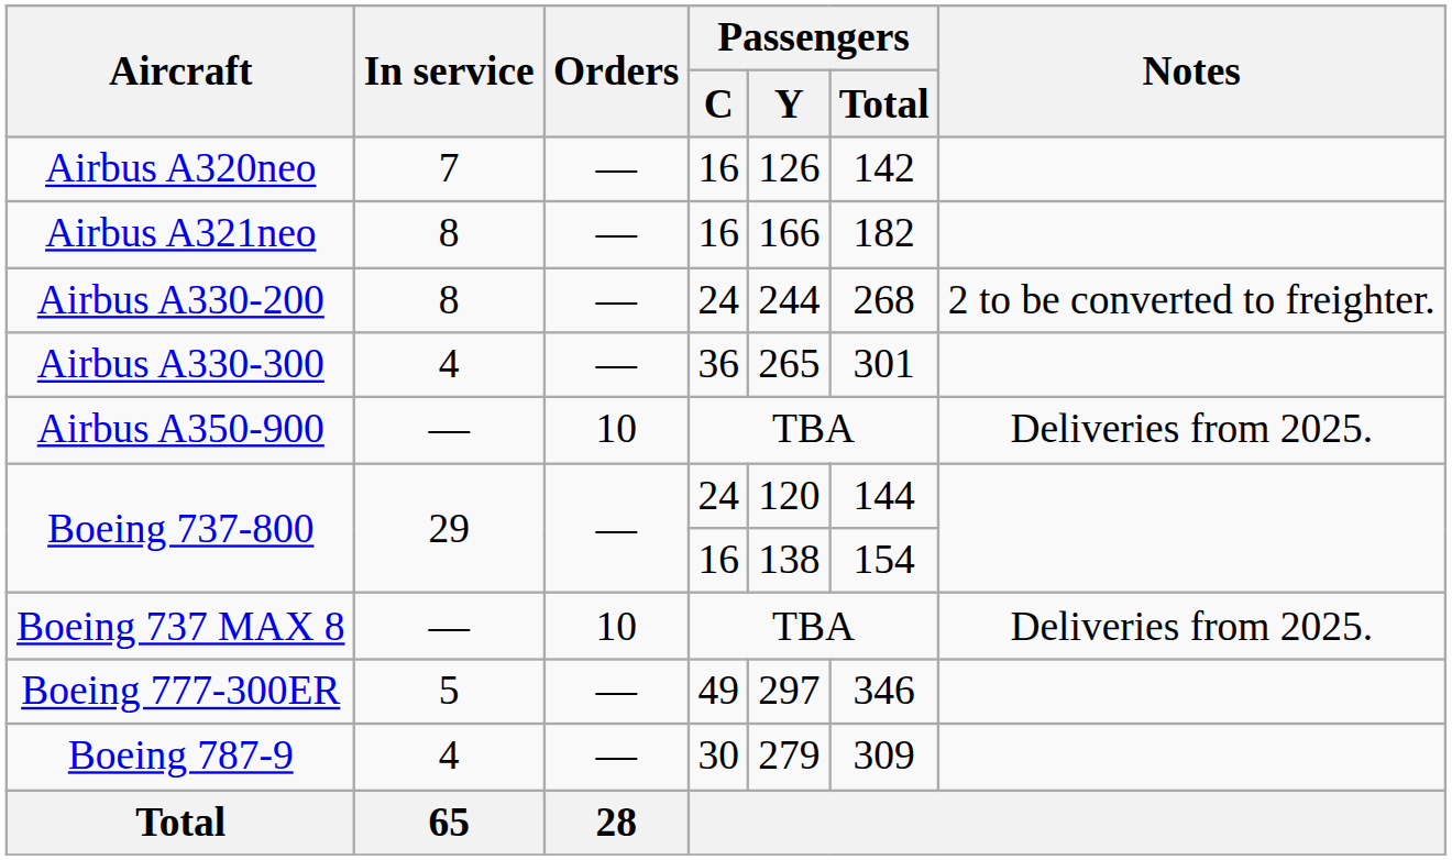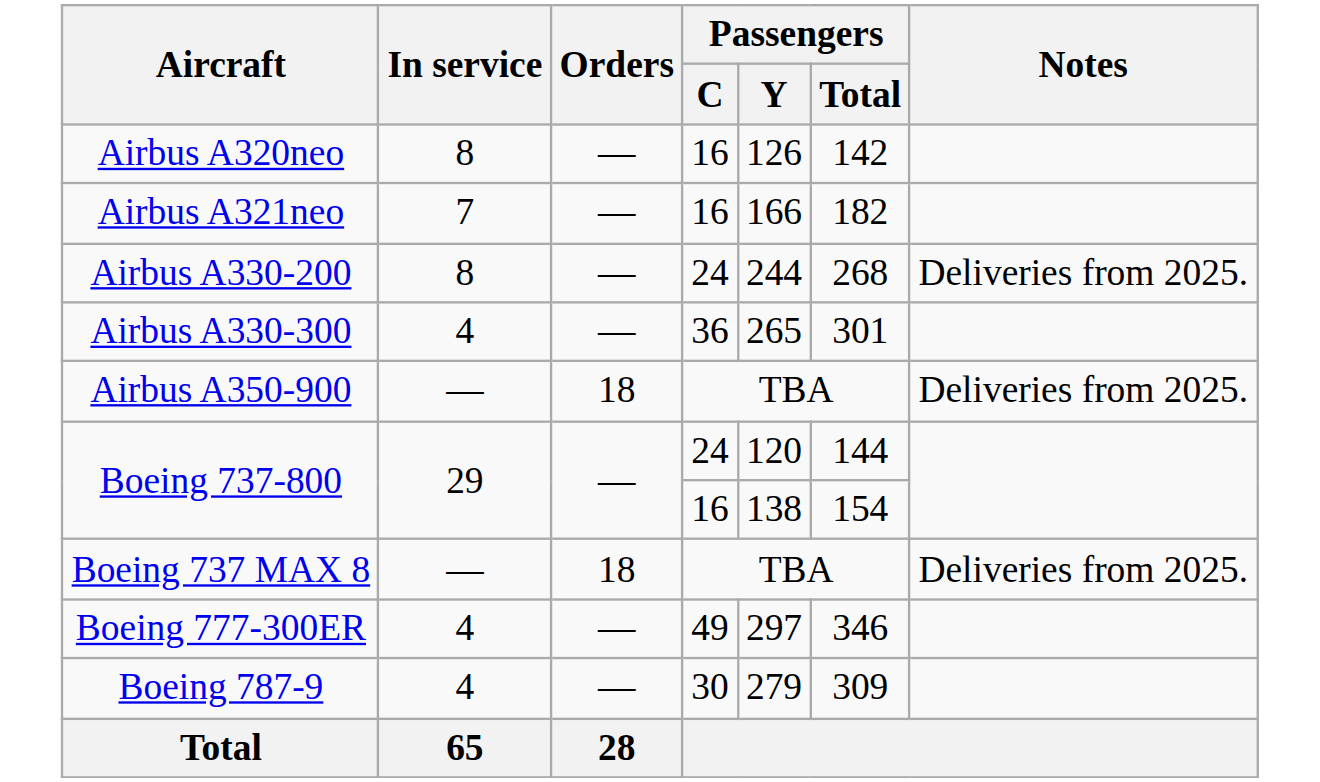 <table class="wikitable" style="text-align:center; margin:auto;">
 <tr>
 <th rowspan="2">Aircraft</th>
 <th rowspan="2">In service</th>
 <th rowspan="2">Orders</th>
 <th colspan="3">Passengers</th>
 <th rowspan="2">Notes</th>
 </tr>
 <tr>
 <th><abbr>C</abbr></th>
 <th><abbr>Y</abbr></th>
 <th>Total</th>
 </tr>
 <tr>
 <td><a href='#'>Airbus A320neo</a></td>
-<td>7</td>
+<td>8</td>
 <td>—</td>
 <td>16</td>
 <td>126</td>
 <td>142</td>
 <td></td>
 </tr>
 <tr>
 <td><a href='#'>Airbus A321neo</a></td>
-<td>8</td>
+<td>7</td>
 <td>—</td>
 <td>16</td>
 <td>166</td>
 <td>182</td>
 <td></td>
 </tr>
 <tr>
 <td><a href='#'>Airbus A330-200</a></td>
 <td>8</td>
 <td>—</td>
 <td>24</td>
 <td>244</td>
 <td>268</td>
-<td>2 to be converted to freighter.</td>
+<td>Deliveries from 2025.</td>
 </tr>
 <tr>
 <td><a href='#'>Airbus A330-300</a></td>
 <td>4</td>
 <td>—</td>
 <td>36</td>
 <td>265</td>
 <td>301</td>
 <td></td>
 </tr>
 <tr>
 <td><a href='#'>Airbus A350-900</a></td>
 <td>—</td>
-<td>10</td>
+<td>18</td>
 <td colspan="3"><abbr>TBA</abbr></td>
 <td>Deliveries from 2025.</td>
 </tr>
 <tr>
 <td rowspan="2"><a href='#'>Boeing 737-800</a></td>
 <td rowspan="2">29</td>
 <td rowspan="2">—</td>
 <td>24</td>
 <td>120</td>
 <td>144</td>
 <td rowspan="2"></td>
 </tr>
 <tr>
 <td>16</td>
 <td>138</td>
 <td>154</td>
 </tr>
 <tr>
 <td><a href='#'>Boeing 737 MAX 8</a></td>
 <td>—</td>
-<td>10</td>
+<td>18</td>
 <td colspan="3"><abbr>TBA</abbr></td>
 <td>Deliveries from 2025.</td>
 </tr>
 <tr>
 <td><a href='#'>Boeing 777-300ER</a></td>
-<td>5</td>
+<td>4</td>
 <td>—</td>
 <td>49</td>
 <td>297</td>
 <td>346</td>
 <td></td>
 </tr>
 <tr>
 <td><a href='#'>Boeing 787-9</a></td>
 <td>4</td>
 <td>—</td>
 <td>30</td>
 <td>279</td>
 <td>309</td>
 <td></td>
 </tr>
 <tr>
 <th>Total</th>
 <th>65</th>
 <th>28</th>
 <th colspan="5"></th>
 </tr>
 </table>
